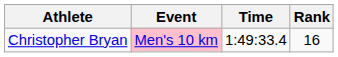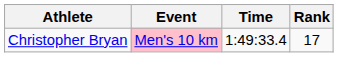 <table class="wikitable" style="font-size:90%;">
 <tr>
 <th>Athlete</th>
 <th>Event</th>
 <th>Time</th>
 <th>Rank</th>
 </tr>
 <tr align=center>
 <td align=left><a href='#'>Christopher Bryan</a></td>
 <td align=left style="background: pink;"><a href='#'>Men's 10 km</a></td>
 <td>1:49:33.4</td>
-<td>16</td>
+<td>17</td>
 </tr>
 </table>
